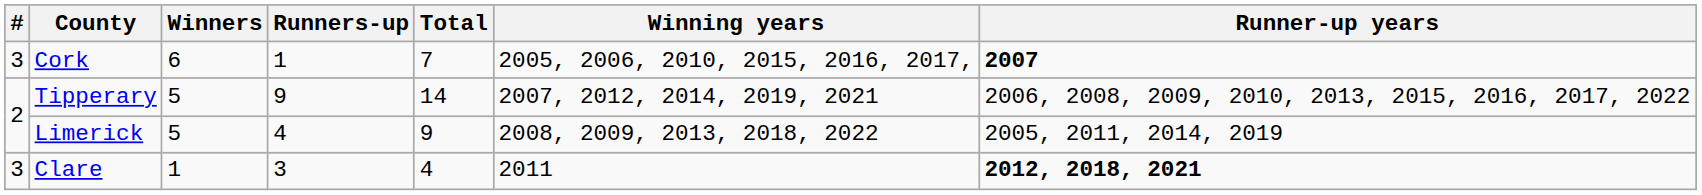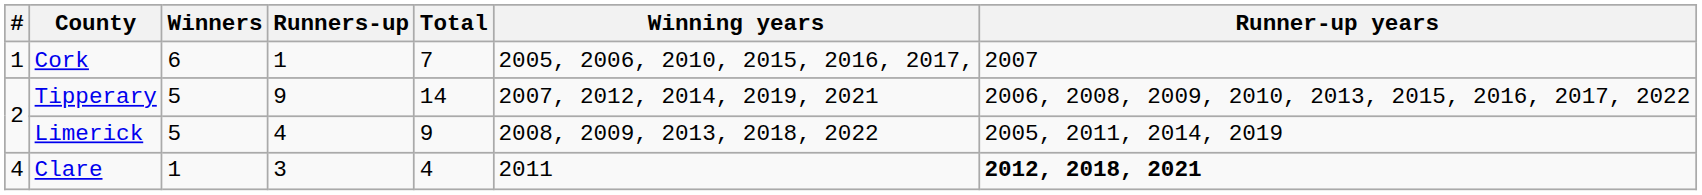 <table class="wikitable">
 <tr>
 <th>#</th>
 <th>County</th>
 <th>Winners</th>
 <th>Runners-up</th>
 <th>Total</th>
 <th>Winning years</th>
 <th>Runner-up years</th>
 </tr>
 <tr>
-<td rowspan="1" style="text-align:center;">3</td>
+<td rowspan="1" style="text-align:center;">1</td>
 <td> <a href='#'>Cork</a></td>
 <td>6</td>
 <td>1</td>
 <td>7</td>
 <td>2005, 2006, 2010, 2015, 2016, 2017,</td>
-<td><strong>2007</strong></td>
+<td>2007</td>
 </tr>
 <tr>
 <td rowspan="2" style="text-align:center;">2</td>
 <td> <a href='#'>Tipperary</a></td>
 <td>5</td>
 <td>9</td>
 <td>14</td>
 <td>2007, 2012, 2014, 2019, 2021</td>
 <td>2006, 2008, 2009, 2010, 2013, 2015, 2016, 2017, 2022</td>
 </tr>
 <tr>
 <td> <a href='#'>Limerick</a></td>
 <td>5</td>
 <td>4</td>
 <td>9</td>
 <td>2008, 2009, 2013, 2018, 2022</td>
 <td>2005, 2011, 2014, 2019</td>
 </tr>
 <tr>
-<td rowspan="1" style="text-align:center;">3</td>
+<td rowspan="1" style="text-align:center;">4</td>
 <td> <a href='#'>Clare</a></td>
 <td>1</td>
 <td>3</td>
 <td>4</td>
 <td>2011</td>
 <td><strong>2012, 2018, 2021</strong></td>
 </tr>
 </table>
